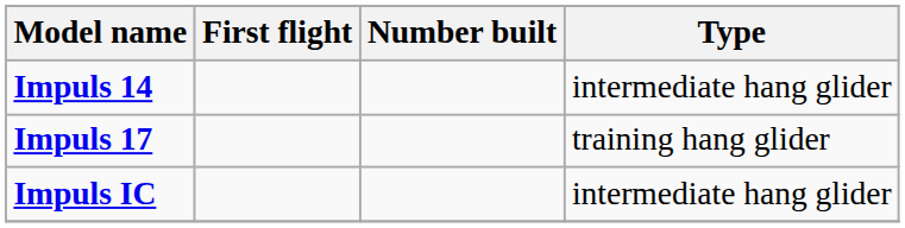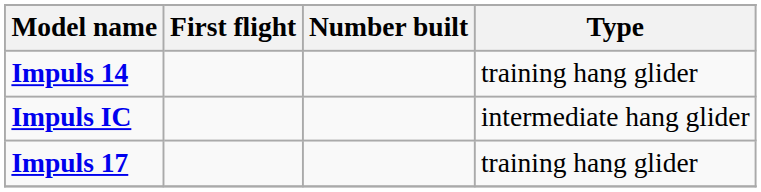 <table class="wikitable" align=center style="font-size:90%;">
 <tr>
 </tr>
 <tr style="background:#efefef;">
 <th>Model name</th>
 <th>First flight</th>
 <th>Number built</th>
 <th>Type</th>
 </tr>
 <tr>
 <td align=left><strong><a href='#'>Impuls 14</a></strong></td>
 <td align=center></td>
 <td align=center></td>
+<td align=left>training hang glider</td>
+</tr>
+<tr>
+<td align=left><strong><a href='#'>Impuls IC</a></strong></td>
+<td align=center></td>
+<td align=center></td>
 <td align=left>intermediate hang glider</td>
 </tr>
 <tr>
 <td align=left><strong><a href='#'>Impuls 17</a></strong></td>
 <td align=center></td>
 <td align=center></td>
 <td align=left>training hang glider</td>
 </tr>
 <tr>
-<td align=left><strong><a href='#'>Impuls IC</a></strong></td>
-<td align=center></td>
-<td align=center></td>
-<td align=left>intermediate hang glider</td>
-</tr>
-<tr>
 </tr>
 </table>
